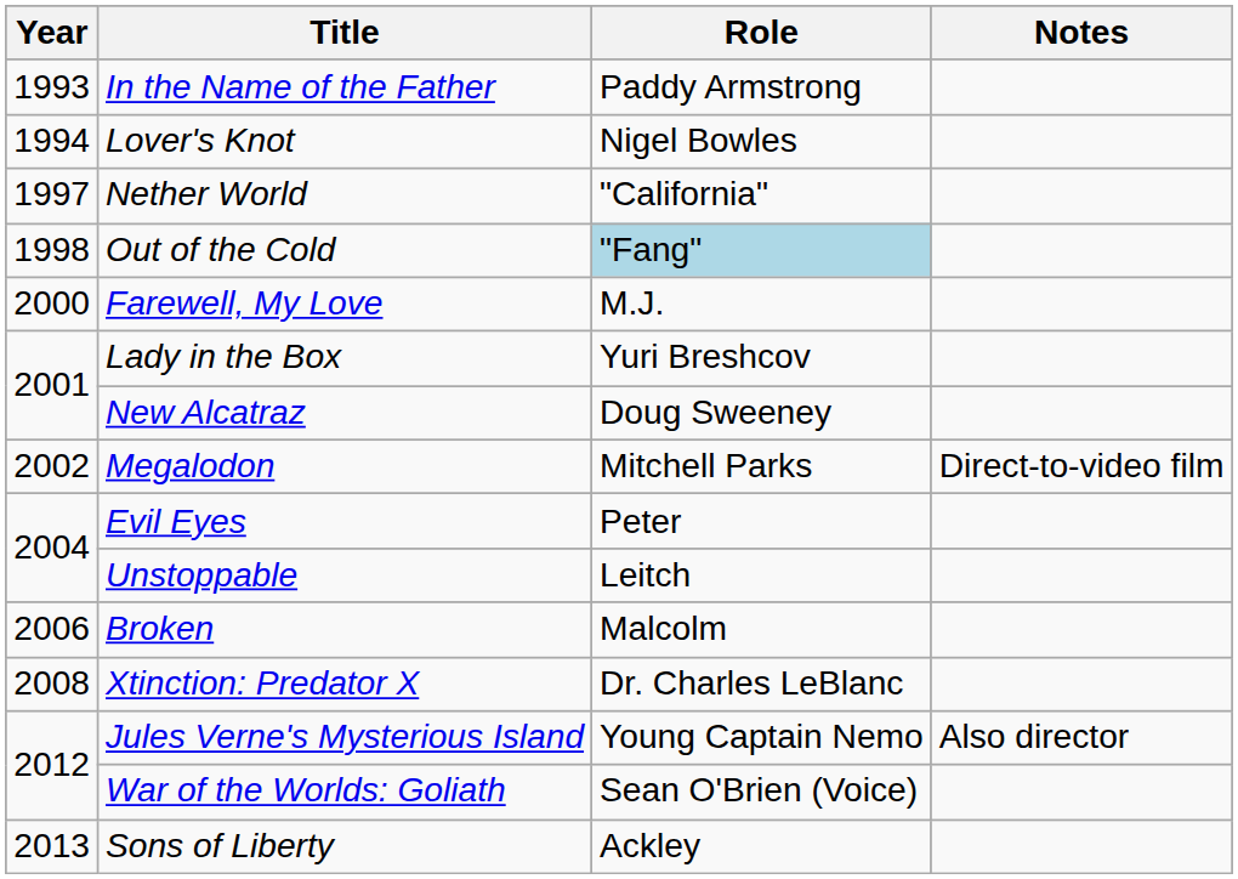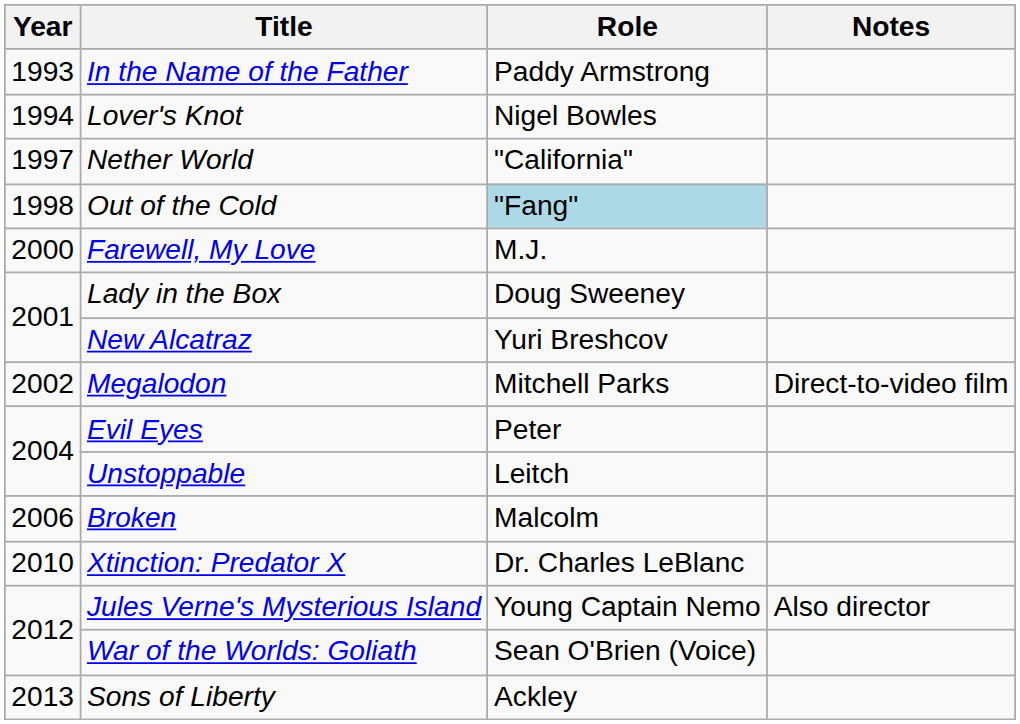 <table class="wikitable sortable">
 <tr>
 <th>Year</th>
 <th>Title</th>
 <th>Role</th>
 <th class="unsortable">Notes</th>
 </tr>
 <tr>
 <td>1993</td>
 <td><em><a href='#'>In the Name of the Father</a></em></td>
 <td>Paddy Armstrong</td>
 <td></td>
 </tr>
 <tr>
 <td>1994</td>
 <td><em>Lover's Knot</em></td>
 <td>Nigel Bowles</td>
 <td></td>
 </tr>
 <tr>
 <td>1997</td>
 <td><em>Nether World</em></td>
 <td>"California"</td>
 <td></td>
 </tr>
 <tr>
 <td>1998</td>
 <td><em>Out of the Cold</em></td>
 <td style="background: lightblue;">"Fang"</td>
 <td></td>
 </tr>
 <tr>
 <td>2000</td>
 <td><em><a href='#'>Farewell, My Love</a></em></td>
 <td>M.J.</td>
 <td></td>
 </tr>
 <tr>
 <td rowspan="2">2001</td>
 <td><em>Lady in the Box</em></td>
-<td>Yuri Breshcov</td>
+<td>Doug Sweeney</td>
 <td></td>
 </tr>
 <tr>
 <td><em><a href='#'>New Alcatraz</a></em></td>
-<td>Doug Sweeney</td>
+<td>Yuri Breshcov</td>
 <td></td>
 </tr>
 <tr>
 <td>2002</td>
 <td><em><a href='#'>Megalodon</a></em></td>
 <td>Mitchell Parks</td>
 <td>Direct-to-video film</td>
 </tr>
 <tr>
 <td rowspan="2">2004</td>
 <td><em><a href='#'>Evil Eyes</a></em></td>
 <td>Peter</td>
 <td></td>
 </tr>
 <tr>
 <td><em><a href='#'>Unstoppable</a></em></td>
 <td>Leitch</td>
 <td></td>
 </tr>
 <tr>
 <td>2006</td>
 <td><em><a href='#'>Broken</a></em></td>
 <td>Malcolm</td>
 <td></td>
 </tr>
 <tr>
-<td>2008</td>
+<td>2010</td>
 <td><em><a href='#'>Xtinction: Predator X</a></em></td>
 <td>Dr. Charles LeBlanc</td>
 <td></td>
 </tr>
 <tr>
 <td rowspan="2">2012</td>
 <td><em><a href='#'>Jules Verne's Mysterious Island</a></em></td>
 <td>Young Captain Nemo</td>
 <td>Also director</td>
 </tr>
 <tr>
 <td><em><a href='#'>War of the Worlds: Goliath</a></em></td>
 <td>Sean O'Brien (Voice)</td>
 <td></td>
 </tr>
 <tr>
 <td>2013</td>
 <td><em>Sons of Liberty</em></td>
 <td>Ackley</td>
 <td></td>
 </tr>
 </table>
